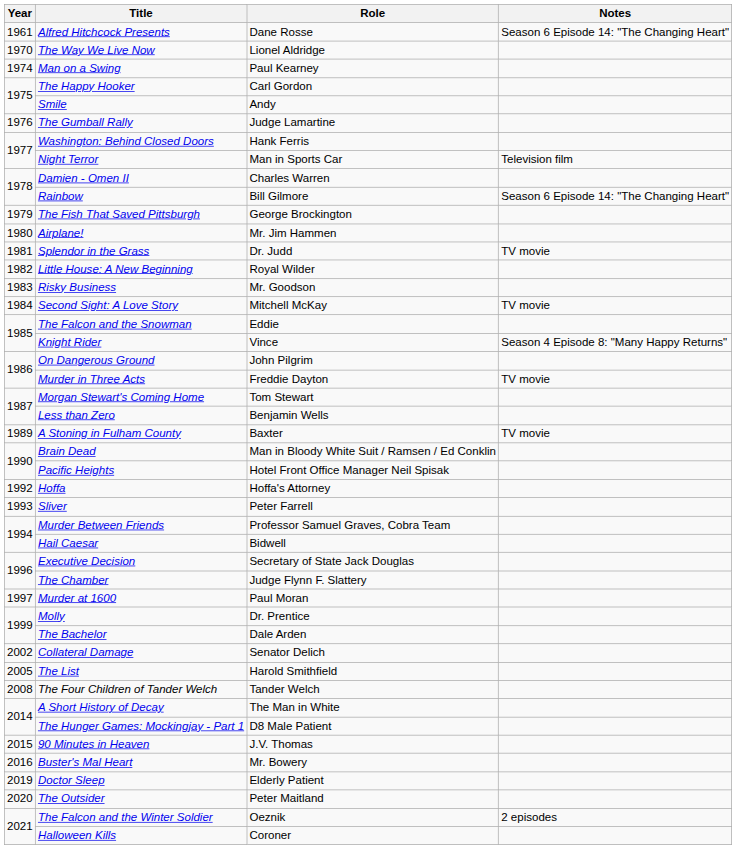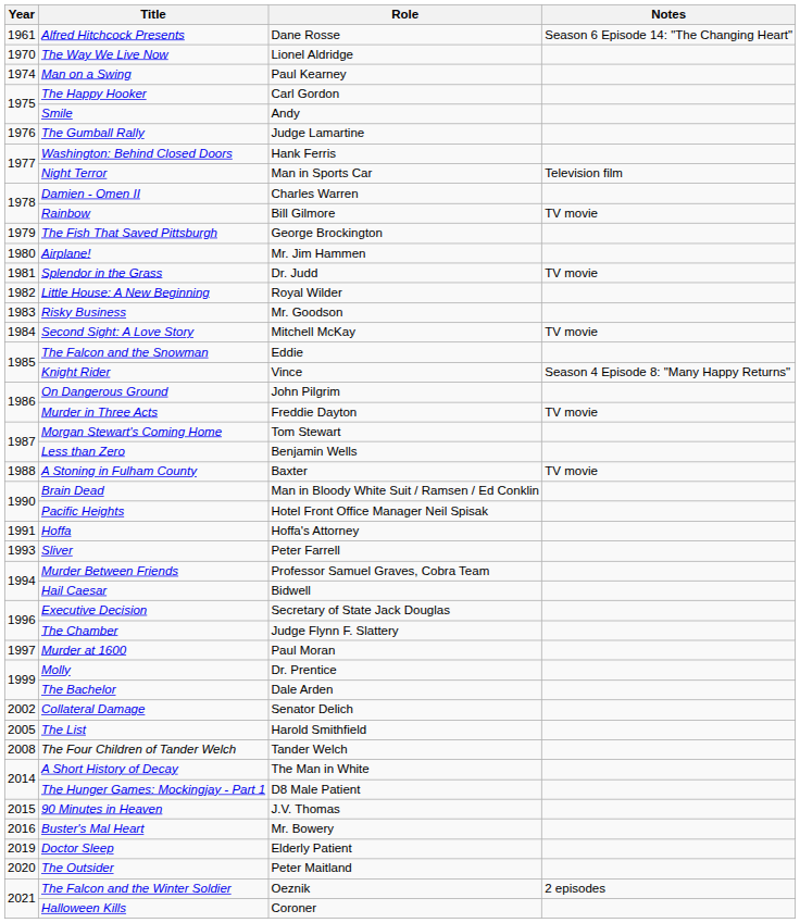 <table class="wikitable sortable">
 <tr>
 <th>Year</th>
 <th>Title</th>
 <th>Role</th>
 <th class = "unsortable">Notes</th>
 </tr>
 <tr>
 <td>1961</td>
 <td><em><a href='#'>Alfred Hitchcock Presents</a></em></td>
 <td>Dane Rosse</td>
 <td>Season 6 Episode 14: "The Changing Heart"</td>
 </tr>
 <tr>
 <td>1970</td>
 <td><em><a href='#'>The Way We Live Now</a></em></td>
 <td>Lionel Aldridge</td>
 <td></td>
 </tr>
 <tr>
 <td>1974</td>
 <td><em><a href='#'>Man on a Swing</a></em></td>
 <td>Paul Kearney</td>
 <td></td>
 </tr>
 <tr>
 <td rowspan=2>1975</td>
 <td><em><a href='#'>The Happy Hooker</a></em></td>
 <td>Carl Gordon</td>
 <td></td>
 </tr>
 <tr>
 <td><em><a href='#'>Smile</a></em></td>
 <td>Andy</td>
 <td></td>
 </tr>
 <tr>
 <td>1976</td>
 <td><em><a href='#'>The Gumball Rally</a></em></td>
 <td>Judge Lamartine</td>
 <td></td>
 </tr>
 <tr>
 <td rowspan="2">1977</td>
 <td><em><a href='#'>Washington: Behind Closed Doors</a></em></td>
 <td>Hank Ferris</td>
 <td></td>
 </tr>
 <tr>
 <td><em><a href='#'>Night Terror</a></em></td>
 <td>Man in Sports Car</td>
 <td>Television film</td>
 </tr>
 <tr>
 <td rowspan=2>1978</td>
 <td><em><a href='#'>Damien - Omen II</a></em></td>
 <td>Charles Warren</td>
 <td></td>
 </tr>
 <tr>
 <td><em><a href='#'>Rainbow</a></em></td>
 <td>Bill Gilmore</td>
-<td>Season 6 Episode 14: "The Changing Heart"</td>
+<td>TV movie</td>
 </tr>
 <tr>
 <td>1979</td>
 <td><em><a href='#'>The Fish That Saved Pittsburgh</a></em></td>
 <td>George Brockington</td>
 <td></td>
 </tr>
 <tr>
 <td>1980</td>
 <td><em><a href='#'>Airplane!</a></em></td>
 <td>Mr. Jim Hammen</td>
 <td></td>
 </tr>
 <tr>
 <td>1981</td>
 <td><em><a href='#'>Splendor in the Grass</a></em></td>
 <td>Dr. Judd</td>
 <td>TV movie</td>
 </tr>
 <tr>
 <td>1982</td>
 <td><em><a href='#'>Little House: A New Beginning</a></em></td>
 <td>Royal Wilder</td>
 <td></td>
 </tr>
 <tr>
 <td>1983</td>
 <td><em><a href='#'>Risky Business</a></em></td>
 <td>Mr. Goodson</td>
 <td></td>
 </tr>
 <tr>
 <td>1984</td>
 <td><em><a href='#'>Second Sight: A Love Story</a></em></td>
 <td>Mitchell McKay</td>
 <td>TV movie</td>
 </tr>
 <tr>
 <td rowspan=2>1985</td>
 <td><em><a href='#'>The Falcon and the Snowman</a></em></td>
 <td>Eddie</td>
 <td></td>
 </tr>
 <tr>
 <td><em><a href='#'>Knight Rider</a></em></td>
 <td>Vince</td>
 <td>Season 4 Episode 8: "Many Happy Returns"</td>
 </tr>
 <tr>
 <td rowspan=2>1986</td>
 <td><em><a href='#'>On Dangerous Ground</a></em></td>
 <td>John Pilgrim</td>
 <td></td>
 </tr>
 <tr>
 <td><em><a href='#'>Murder in Three Acts</a></em></td>
 <td>Freddie Dayton</td>
 <td>TV movie</td>
 </tr>
 <tr>
 <td rowspan=2>1987</td>
 <td><em><a href='#'>Morgan Stewart's Coming Home</a></em></td>
 <td>Tom Stewart</td>
 <td></td>
 </tr>
 <tr>
 <td><em><a href='#'>Less than Zero</a></em></td>
 <td>Benjamin Wells</td>
 <td></td>
 </tr>
 <tr>
-<td>1989</td>
+<td>1988</td>
 <td><em><a href='#'>A Stoning in Fulham County</a></em></td>
 <td>Baxter</td>
 <td>TV movie</td>
 </tr>
 <tr>
 <td rowspan=2>1990</td>
 <td><em><a href='#'>Brain Dead</a></em></td>
 <td>Man in Bloody White Suit / Ramsen / Ed Conklin</td>
 <td></td>
 </tr>
 <tr>
 <td><em><a href='#'>Pacific Heights</a></em></td>
 <td>Hotel Front Office Manager Neil Spisak</td>
 <td></td>
 </tr>
 <tr>
-<td>1992</td>
+<td>1991</td>
 <td><em><a href='#'>Hoffa</a></em></td>
 <td>Hoffa's Attorney</td>
 <td></td>
 </tr>
 <tr>
 <td>1993</td>
 <td><em><a href='#'>Sliver</a></em></td>
 <td>Peter Farrell</td>
 <td></td>
 </tr>
 <tr>
 <td rowspan=2>1994</td>
 <td><em><a href='#'>Murder Between Friends</a></em></td>
 <td>Professor Samuel Graves, Cobra Team</td>
 <td></td>
 </tr>
 <tr>
 <td><em><a href='#'>Hail Caesar</a></em></td>
 <td>Bidwell</td>
 <td></td>
 </tr>
 <tr>
 <td rowspan=2>1996</td>
 <td><em><a href='#'>Executive Decision</a></em></td>
 <td>Secretary of State Jack Douglas</td>
 <td></td>
 </tr>
 <tr>
 <td><em><a href='#'>The Chamber</a></em></td>
 <td>Judge Flynn F. Slattery</td>
 <td></td>
 </tr>
 <tr>
 <td>1997</td>
 <td><em><a href='#'>Murder at 1600</a></em></td>
 <td>Paul Moran</td>
 <td></td>
 </tr>
 <tr>
 <td rowspan=2>1999</td>
 <td><em><a href='#'>Molly</a></em></td>
 <td>Dr. Prentice</td>
 <td></td>
 </tr>
 <tr>
 <td><em><a href='#'>The Bachelor</a></em></td>
 <td>Dale Arden</td>
 <td></td>
 </tr>
 <tr>
 <td>2002</td>
 <td><em><a href='#'>Collateral Damage</a></em></td>
 <td>Senator Delich</td>
 <td></td>
 </tr>
 <tr>
 <td>2005</td>
 <td><em><a href='#'>The List</a></em></td>
 <td>Harold Smithfield</td>
 <td></td>
 </tr>
 <tr>
 <td>2008</td>
 <td><em>The Four Children of Tander Welch</em></td>
 <td>Tander Welch</td>
 <td></td>
 </tr>
 <tr>
 <td rowspan=2>2014</td>
 <td><em><a href='#'>A Short History of Decay</a></em></td>
 <td>The Man in White</td>
 <td></td>
 </tr>
 <tr>
 <td><em><a href='#'>The Hunger Games: Mockingjay - Part 1</a></em></td>
 <td>D8 Male Patient</td>
 <td></td>
 </tr>
 <tr>
 <td>2015</td>
 <td><em><a href='#'>90 Minutes in Heaven</a></em></td>
 <td>J.V. Thomas</td>
 <td></td>
 </tr>
 <tr>
 <td>2016</td>
 <td><em><a href='#'>Buster's Mal Heart</a></em></td>
 <td>Mr. Bowery</td>
 <td></td>
 </tr>
 <tr>
 <td>2019</td>
 <td><em><a href='#'>Doctor Sleep</a></em></td>
 <td>Elderly Patient</td>
 <td></td>
 </tr>
 <tr>
 <td>2020</td>
 <td><em><a href='#'>The Outsider</a></em></td>
 <td>Peter Maitland</td>
 <td></td>
 </tr>
 <tr>
 <td rowspan=2>2021</td>
 <td><em><a href='#'>The Falcon and the Winter Soldier</a></em></td>
 <td>Oeznik</td>
 <td>2 episodes</td>
 </tr>
 <tr>
 <td><em><a href='#'>Halloween Kills</a></em></td>
 <td>Coroner</td>
 <td></td>
 </tr>
 </table>
